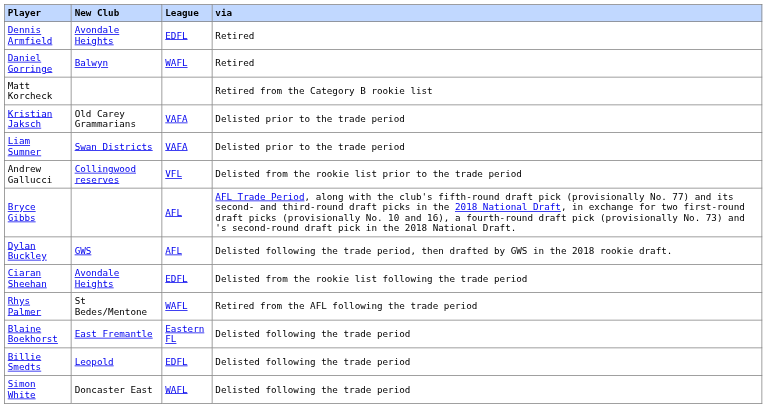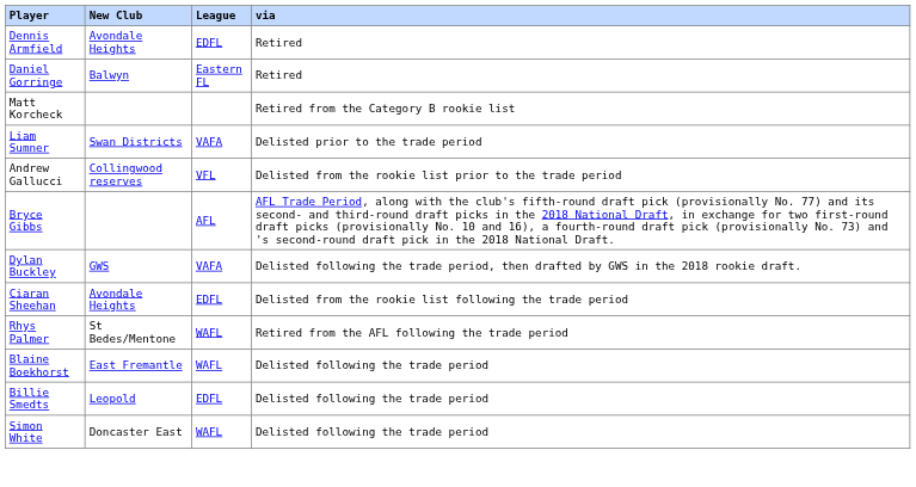 <table border="1" cellpadding="4" cellspacing="0"  style="text-align:left; font-size:95%; border-collapse:collapse; width:80%;">
 <tr style="background:#C1D8FF;">
 <th>Player</th>
 <th>New Club</th>
 <th>League</th>
 <th>via</th>
 </tr>
 <tr>
 <td> <a href='#'>Dennis Armfield</a></td>
 <td><a href='#'>Avondale Heights</a></td>
 <td><a href='#'>EDFL</a></td>
 <td>Retired</td>
 </tr>
 <tr>
 <td> <a href='#'>Daniel Gorringe</a></td>
 <td><a href='#'>Balwyn</a></td>
-<td><a href='#'>WAFL</a></td>
+<td><a href='#'>Eastern FL</a></td>
 <td>Retired</td>
 </tr>
 <tr>
 <td> Matt Korcheck</td>
 <td></td>
 <td></td>
 <td>Retired from the Category B rookie list</td>
-</tr>
-<tr>
-<td> <a href='#'>Kristian Jaksch</a></td>
-<td>Old Carey Grammarians</td>
-<td><a href='#'>VAFA</a></td>
-<td>Delisted prior to the trade period</td>
 </tr>
 <tr>
 <td> <a href='#'>Liam Sumner</a></td>
 <td><a href='#'>Swan Districts</a></td>
 <td><a href='#'>VAFA</a></td>
 <td>Delisted prior to the trade period</td>
 </tr>
 <tr>
 <td> Andrew Gallucci</td>
 <td><a href='#'>Collingwood reserves</a></td>
 <td><a href='#'>VFL</a></td>
 <td>Delisted from the rookie list prior to the trade period</td>
 </tr>
 <tr>
 <td> <a href='#'>Bryce Gibbs</a></td>
 <td></td>
 <td><a href='#'>AFL</a></td>
 <td><a href='#'>AFL Trade Period</a>, along with the club's fifth-round draft pick (provisionally No. 77) and its second- and third-round draft picks in the <a href='#'>2018 National Draft</a>, in exchange for two first-round draft picks (provisionally No. 10 and 16), a fourth-round draft pick (provisionally No. 73) and 's second-round draft pick in the 2018 National Draft.</td>
 </tr>
 <tr>
 <td> <a href='#'>Dylan Buckley</a></td>
 <td><a href='#'>GWS</a></td>
-<td><a href='#'>AFL</a></td>
+<td><a href='#'>VAFA</a></td>
 <td>Delisted following the trade period, then drafted by GWS in the 2018 rookie draft.</td>
 </tr>
 <tr>
 <td> <a href='#'>Ciaran Sheehan</a></td>
 <td><a href='#'>Avondale Heights</a></td>
 <td><a href='#'>EDFL</a></td>
 <td>Delisted from the rookie list following the trade period</td>
 </tr>
 <tr>
 <td> <a href='#'>Rhys Palmer</a></td>
 <td>St Bedes/Mentone</td>
 <td><a href='#'>WAFL</a></td>
 <td>Retired from the AFL following the trade period</td>
 </tr>
 <tr>
 <td> <a href='#'>Blaine Boekhorst</a></td>
 <td><a href='#'>East Fremantle</a></td>
-<td><a href='#'>Eastern FL</a></td>
+<td><a href='#'>WAFL</a></td>
 <td>Delisted following the trade period</td>
 </tr>
 <tr>
 <td> <a href='#'>Billie Smedts</a></td>
 <td><a href='#'>Leopold</a></td>
 <td><a href='#'>EDFL</a></td>
 <td>Delisted following the trade period</td>
 </tr>
 <tr>
 <td> <a href='#'>Simon White</a></td>
 <td>Doncaster East</td>
 <td><a href='#'>WAFL</a></td>
 <td>Delisted following the trade period</td>
 </tr>
 </table>
